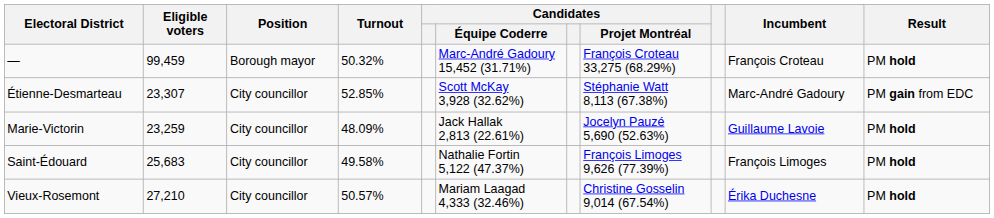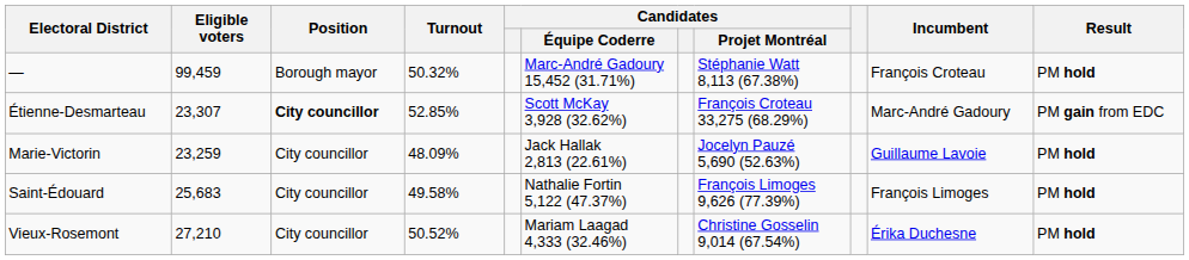 <table class="wikitable" width="100%">
 <tr>
 <th width=10% rowspan=2>Electoral District</th>
 <th width=6% rowspan=2>Eligible voters</th>
 <th width=8% rowspan=2>Position</th>
 <th width=6% rowspan=2>Turnout</th>
 <th colspan=4>Candidates</th>
 <th width=1% rowspan=2> </th>
 <th width=10% rowspan=2>Incumbent</th>
 <th width=9% rowspan=2>Result</th>
 </tr>
 <tr>
 <th width=1% > </th>
 <th width=9.4% >Équipe Coderre</th>
 <th width=1% > </th>
 <th width=9.4% ><span>Projet Montréal</span></th>
 </tr>
 <tr>
 <td>—</td>
 <td>99,459</td>
 <td>Borough mayor</td>
 <td>50.32%</td>
 <td></td>
 <td><a href='#'>Marc-André Gadoury</a> <br> 15,452 (31.71%)</td>
 <td> </td>
-<td><a href='#'>François Croteau</a> <br> 33,275 (68.29%)</td>
+<td><a href='#'>Stéphanie Watt</a> <br> 8,113 (67.38%)</td>
 <td> </td>
 <td>François Croteau</td>
 <td>PM <strong>hold</strong></td>
 </tr>
 <tr>
 <td>Étienne-Desmarteau</td>
 <td>23,307</td>
-<td>City councillor</td>
+<td><strong>City councillor</strong></td>
 <td>52.85%</td>
 <td></td>
 <td><a href='#'>Scott McKay</a> <br> 3,928 (32.62%)</td>
 <td> </td>
-<td><a href='#'>Stéphanie Watt</a> <br> 8,113 (67.38%)</td>
+<td><a href='#'>François Croteau</a> <br> 33,275 (68.29%)</td>
 <td> </td>
 <td>Marc-André Gadoury</td>
 <td>PM <strong>gain</strong> from EDC</td>
 </tr>
 <tr>
 <td>Marie-Victorin</td>
 <td>23,259</td>
 <td>City councillor</td>
 <td>48.09%</td>
 <td></td>
 <td>Jack Hallak <br> 2,813 (22.61%)</td>
 <td> </td>
 <td><a href='#'>Jocelyn Pauzé</a> <br> 5,690 (52.63%)</td>
 <td> </td>
 <td><a href='#'>Guillaume Lavoie</a></td>
 <td>PM <strong>hold</strong></td>
 </tr>
 <tr>
 <td>Saint-Édouard</td>
 <td>25,683</td>
 <td>City councillor</td>
 <td>49.58%</td>
 <td></td>
 <td>Nathalie Fortin <br> 5,122 (47.37%)</td>
 <td> </td>
 <td><a href='#'>François Limoges</a> <br> 9,626 (77.39%)</td>
 <td> </td>
 <td>François Limoges</td>
 <td>PM <strong>hold</strong></td>
 </tr>
 <tr>
 <td>Vieux-Rosemont</td>
 <td>27,210</td>
 <td>City councillor</td>
-<td>50.57%</td>
+<td>50.52%</td>
 <td></td>
 <td>Mariam Laagad <br> 4,333 (32.46%)</td>
 <td> </td>
 <td><a href='#'>Christine Gosselin</a> <br> 9,014 (67.54%)</td>
 <td> </td>
 <td><a href='#'>Érika Duchesne</a></td>
 <td>PM <strong>hold</strong></td>
 </tr>
 </table>
